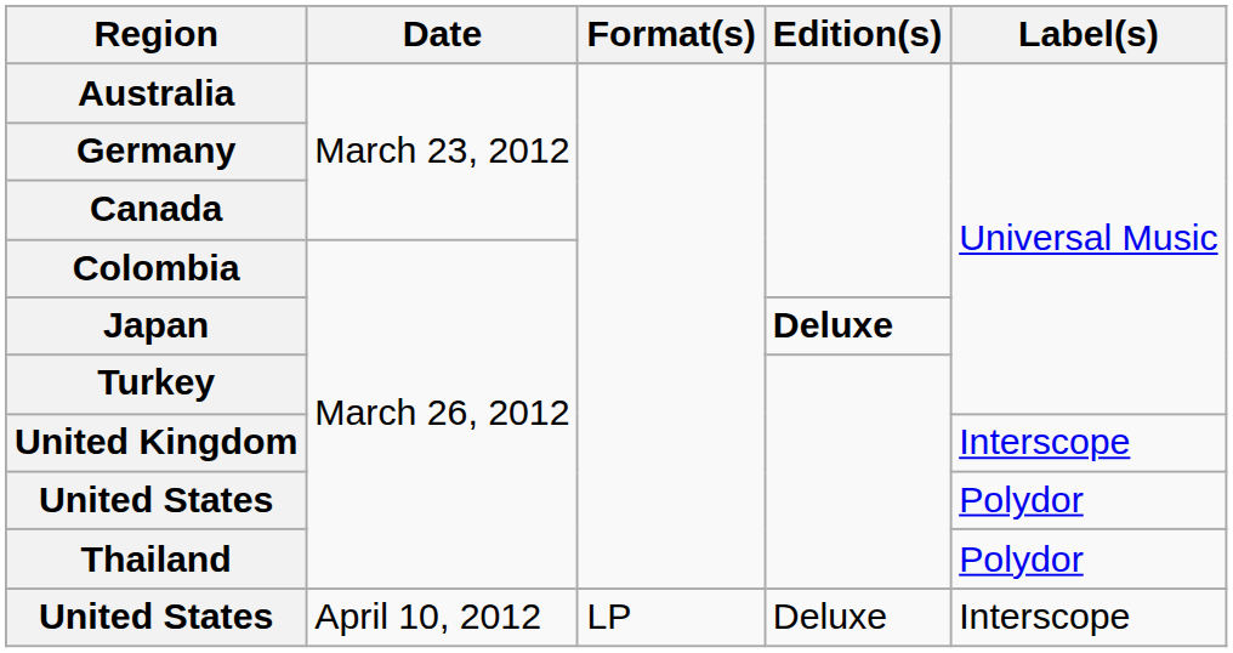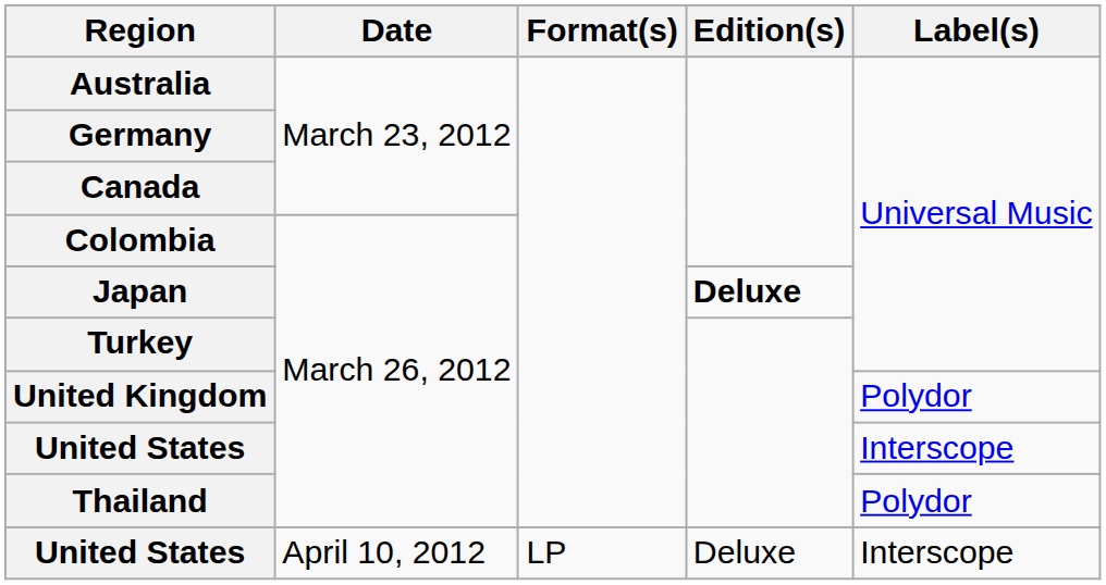 <table class="wikitable plainrowheaders">
 <tr>
 <th>Region</th>
 <th>Date</th>
 <th>Format(s)</th>
 <th>Edition(s)</th>
 <th>Label(s)</th>
 </tr>
 <tr>
 <th scope="row">Australia</th>
 <td rowspan="3">March 23, 2012</td>
 <td rowspan="9"></td>
 <td rowspan="4"></td>
 <td rowspan="6"><a href='#'>Universal Music</a></td>
 </tr>
 <tr>
 <th scope="row">Germany</th>
 </tr>
 <tr>
 <th scope="row">Canada</th>
 </tr>
 <tr>
 <th scope="row">Colombia</th>
 <td rowspan="6">March 26, 2012</td>
 </tr>
 <tr>
 <th scope="row">Japan</th>
 <td><strong>Deluxe</strong></td>
 </tr>
 <tr>
 <th scope="row">Turkey</th>
 <td rowspan="4"></td>
 </tr>
 <tr>
 <th scope="row">United Kingdom</th>
-<td><a href='#'>Interscope</a></td>
+<td><a href='#'>Polydor</a></td>
 </tr>
 <tr>
 <th scope="row">United States</th>
-<td><a href='#'>Polydor</a></td>
+<td><a href='#'>Interscope</a></td>
 </tr>
 <tr>
 <th scope="row">Thailand</th>
 <td><a href='#'>Polydor</a></td>
 </tr>
 <tr>
 <th scope="row">United States</th>
 <td>April 10, 2012</td>
 <td>LP</td>
 <td>Deluxe</td>
 <td>Interscope</td>
 </tr>
 </table>
